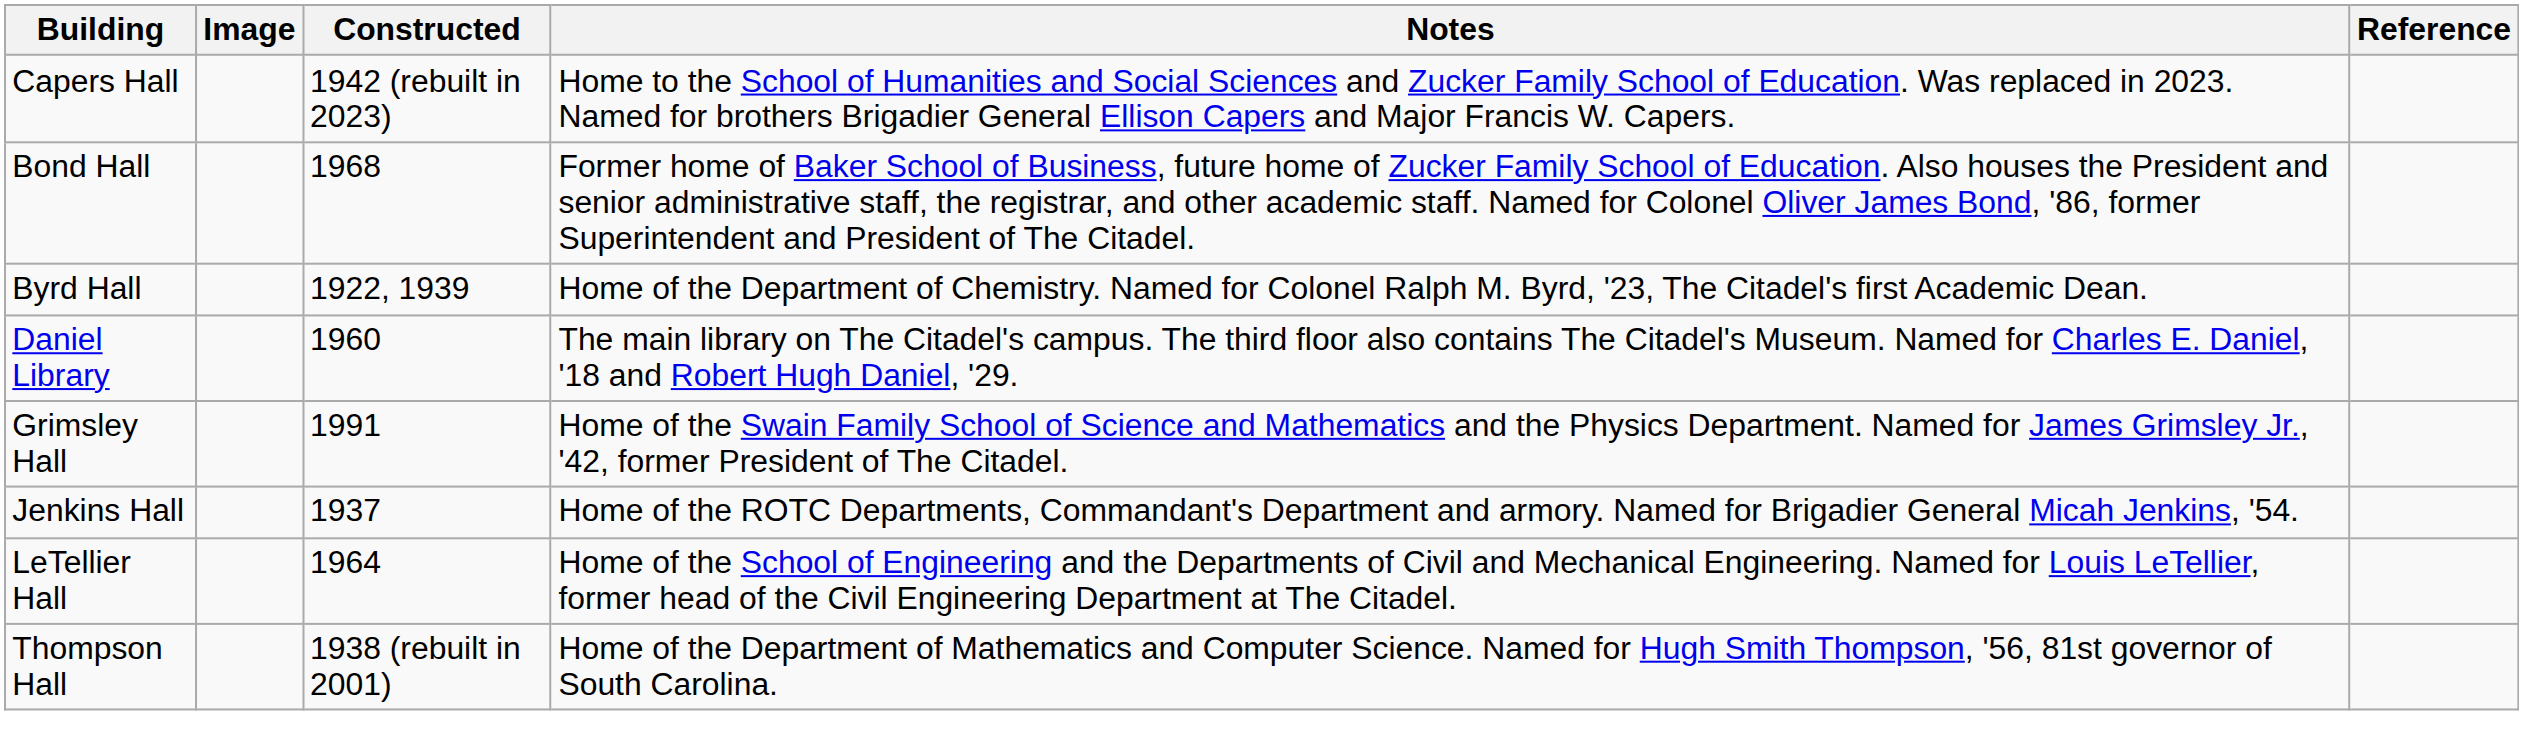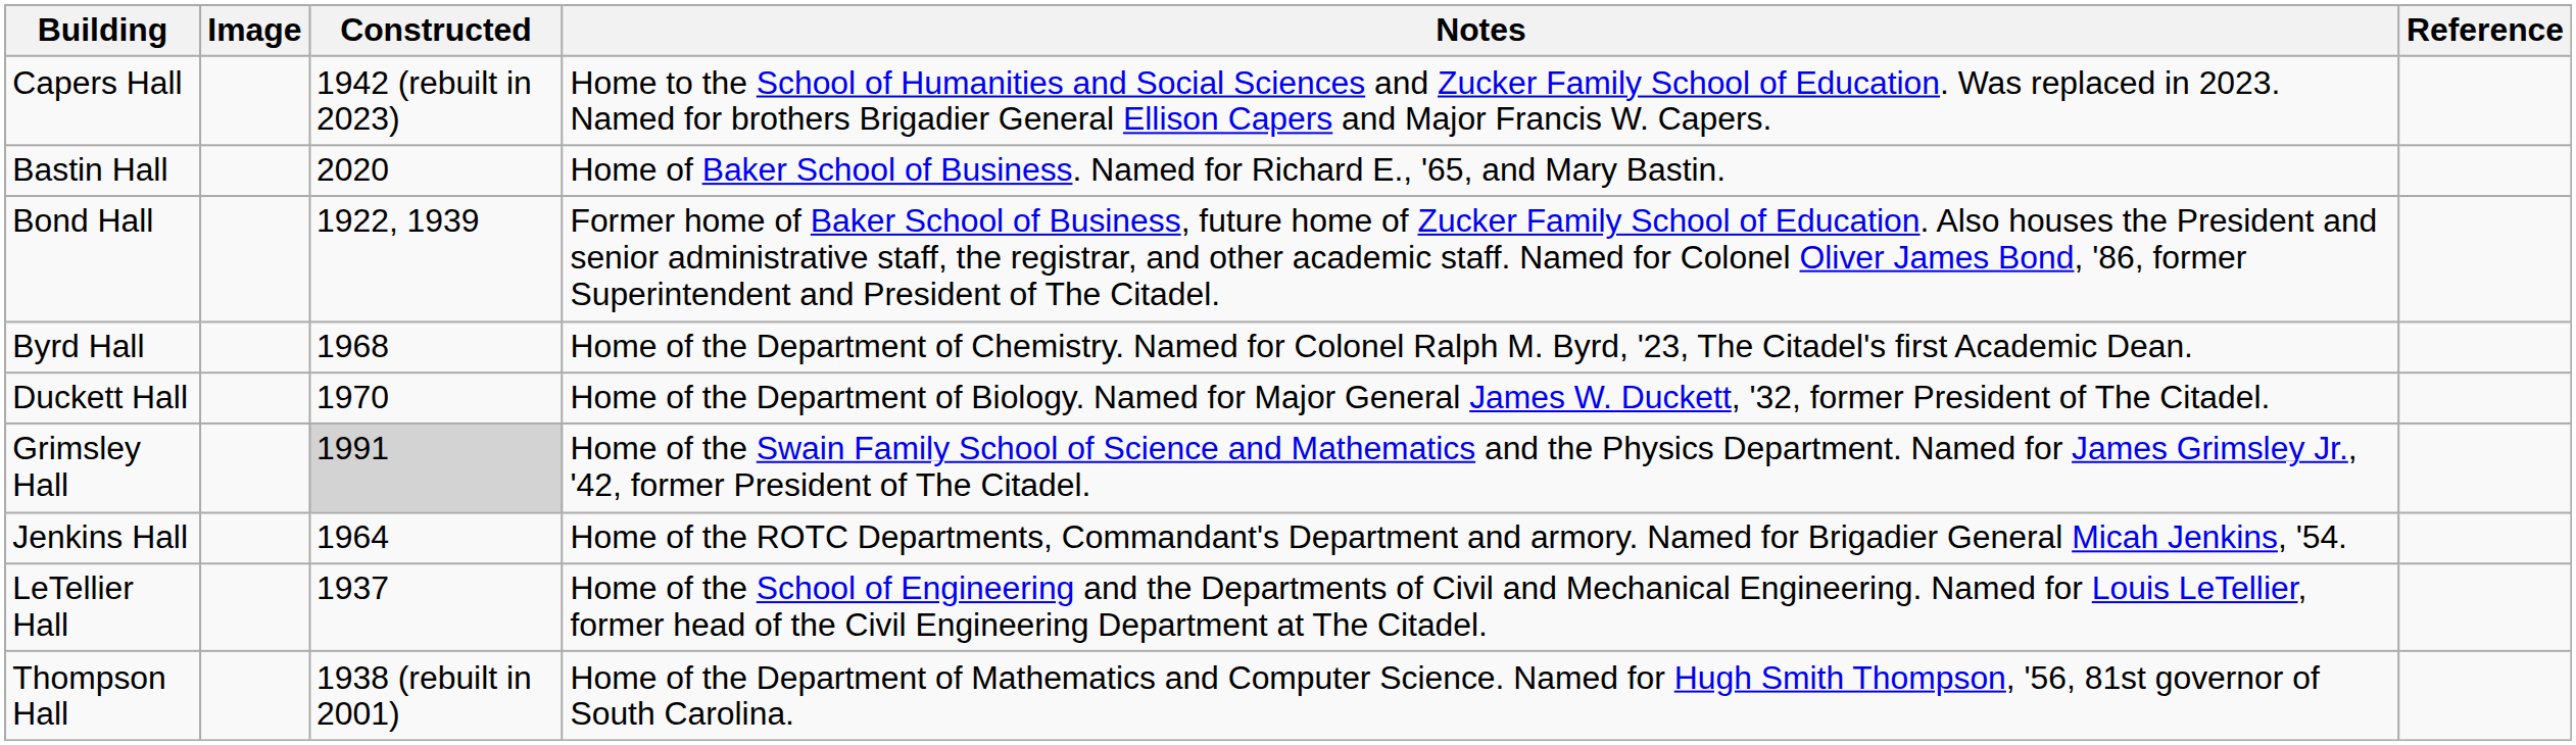 <table class="wikitable sortable" style="width:100%">
 <tr>
 <th style="width:*;">Building</th>
 <th style="width:*;" class="unsortable">Image</th>
 <th style="width:*;">Constructed</th>
 <th style="width:*;" class="unsortable">Notes</th>
 <th style="width:*;" class="unsortable">Reference</th>
 </tr>
 <tr valign="top">
 <td>Capers Hall</td>
 <td></td>
 <td>1942 (rebuilt in 2023)</td>
 <td>Home to the <a href='#'>School of Humanities and Social Sciences</a> and <a href='#'>Zucker Family School of Education</a>. Was replaced in 2023. Named for brothers Brigadier General <a href='#'>Ellison Capers</a> and Major Francis W. Capers.</td>
 <td></td>
 </tr>
 <tr valign="top">
+<td>Bastin Hall</td>
+<td></td>
+<td>2020</td>
+<td>Home of <a href='#'>Baker School of Business</a>. Named for Richard E., '65, and Mary Bastin.</td>
+<td></td>
+</tr>
+<tr valign="top">
 <td>Bond Hall</td>
 <td></td>
-<td>1968</td>
+<td>1922, 1939</td>
 <td>Former home of <a href='#'>Baker School of Business</a>, future home of <a href='#'>Zucker Family School of Education</a>. Also houses the President and senior administrative staff, the registrar, and other academic staff. Named for Colonel <a href='#'>Oliver James Bond</a>, '86, former Superintendent and President of The Citadel.</td>
 <td></td>
 </tr>
 <tr valign="top">
 <td>Byrd Hall</td>
 <td></td>
-<td>1922, 1939</td>
+<td>1968</td>
 <td>Home of the Department of Chemistry. Named for Colonel Ralph M. Byrd, '23, The Citadel's first Academic Dean.</td>
 <td></td>
 </tr>
 <tr valign="top">
-<td><a href='#'>Daniel Library</a></td>
+<td>Duckett Hall</td>
 <td></td>
-<td>1960</td>
-<td>The main library on The Citadel's campus. The third floor also contains The Citadel's Museum. Named for <a href='#'>Charles E. Daniel</a>, '18 and <a href='#'>Robert Hugh Daniel</a>, '29.</td>
+<td>1970</td>
+<td>Home of the Department of Biology. Named for Major General <a href='#'>James W. Duckett</a>, '32, former President of The Citadel.</td>
 <td></td>
 </tr>
 <tr valign="top">
 <td>Grimsley Hall</td>
 <td></td>
-<td>1991</td>
+<td style="background: lightgrey;">1991</td>
 <td>Home of the <a href='#'>Swain Family School of Science and Mathematics</a> and the Physics Department. Named for <a href='#'>James Grimsley Jr.</a>, '42, former President of The Citadel.</td>
 <td></td>
 </tr>
 <tr valign="top">
 <td>Jenkins Hall</td>
 <td></td>
-<td>1937</td>
+<td>1964</td>
 <td>Home of the ROTC Departments, Commandant's Department and armory. Named for Brigadier General <a href='#'>Micah Jenkins</a>, '54.</td>
 <td></td>
 </tr>
 <tr valign="top">
 <td>LeTellier Hall</td>
 <td></td>
-<td>1964</td>
+<td>1937</td>
 <td>Home of the <a href='#'>School of Engineering</a> and the Departments of Civil and Mechanical Engineering.  Named for <a href='#'>Louis LeTellier</a>, former head of the Civil Engineering Department at The Citadel.</td>
 <td></td>
 </tr>
 <tr valign="top">
 <td>Thompson Hall</td>
 <td></td>
 <td>1938 (rebuilt in 2001)</td>
 <td>Home of the Department of Mathematics and Computer Science. Named for <a href='#'>Hugh Smith Thompson</a>, '56, 81st governor of South Carolina.</td>
 <td></td>
 </tr>
 </table>
